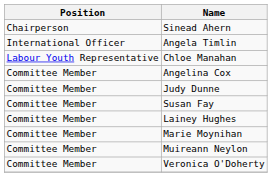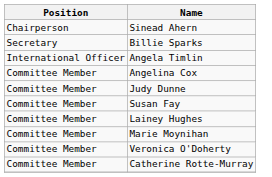 <table class="wikitable">
 <tr>
 <th>Position</th>
 <th>Name</th>
 </tr>
 <tr>
 <td>Chairperson</td>
 <td>Sinead Ahern</td>
 </tr>
 <tr>
+<td>Secretary</td>
+<td>Billie Sparks</td>
+</tr>
+<tr>
 <td>International Officer</td>
 <td>Angela Timlin</td>
-</tr>
-<tr>
-<td><a href='#'>Labour Youth</a> Representative</td>
-<td>Chloe Manahan</td>
 </tr>
 <tr>
 <td>Committee Member</td>
 <td>Angelina Cox</td>
 </tr>
 <tr>
 <td>Committee Member</td>
 <td>Judy Dunne</td>
 </tr>
 <tr>
 <td>Committee Member</td>
 <td>Susan Fay</td>
 </tr>
 <tr>
 <td>Committee Member</td>
 <td>Lainey Hughes</td>
 </tr>
 <tr>
 <td>Committee Member</td>
 <td>Marie Moynihan</td>
 </tr>
 <tr>
 <td>Committee Member</td>
-<td>Muireann Neylon</td>
+<td>Veronica O'Doherty</td>
 </tr>
 <tr>
 <td>Committee Member</td>
-<td>Veronica O'Doherty</td>
+<td>Catherine Rotte-Murray</td>
 </tr>
 <tr>
 </tr>
 </table>
